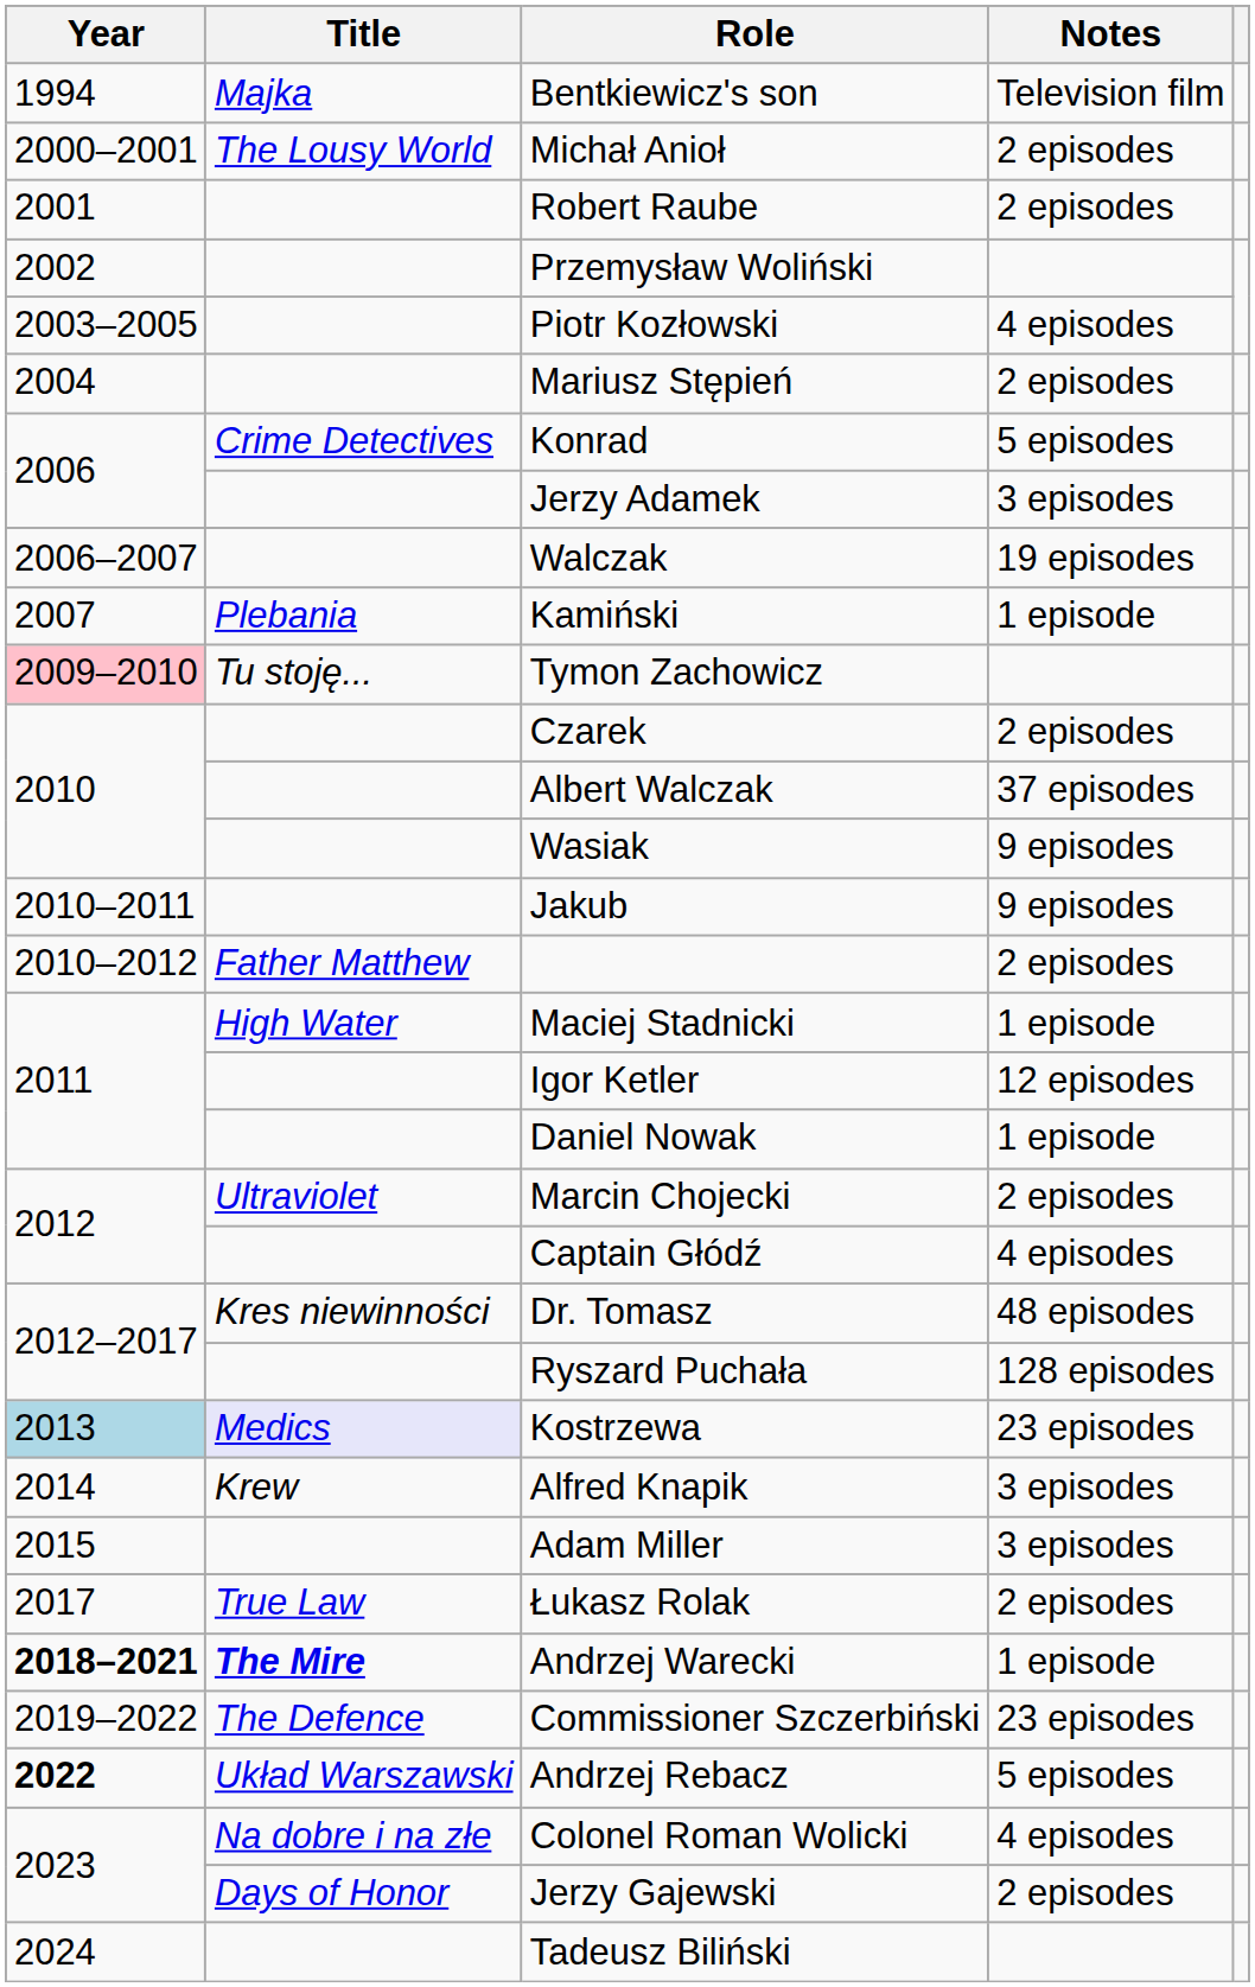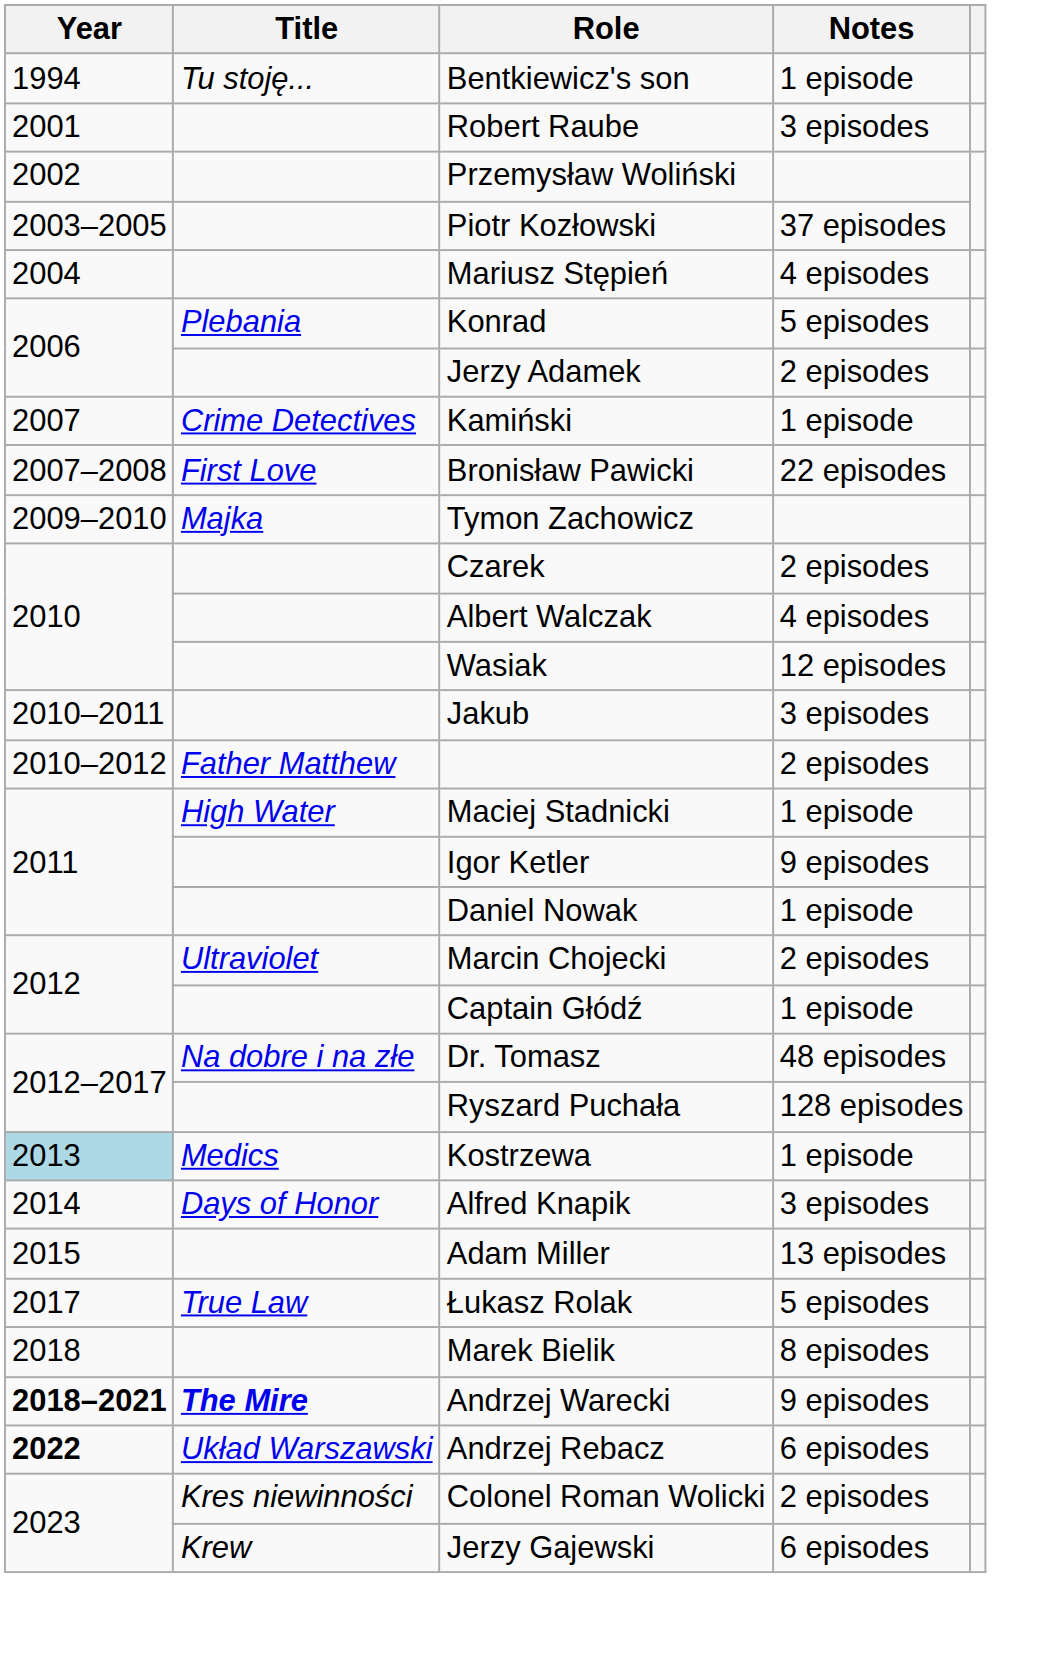 <table class="wikitable sortable">
 <tr>
 <th>Year</th>
 <th>Title</th>
 <th>Role</th>
 <th class="unsortable">Notes</th>
 <th class="unsortable"></th>
 </tr>
 <tr>
 <td>1994</td>
-<td><em><a href='#'>Majka</a></em></td>
+<td><em>Tu stoję...</em></td>
 <td>Bentkiewicz's son</td>
-<td>Television film</td>
-<td></td>
-</tr>
-<tr>
-<td>2000–2001</td>
-<td><em><a href='#'>The Lousy World</a></em></td>
-<td>Michał Anioł</td>
-<td>2 episodes</td>
+<td>1 episode</td>
 <td></td>
 </tr>
 <tr>
 <td>2001</td>
 <td><em></em></td>
 <td>Robert Raube</td>
-<td>2 episodes</td>
+<td>3 episodes</td>
 <td></td>
 </tr>
 <tr>
 <td>2002</td>
 <td><em></em></td>
 <td>Przemysław Woliński</td>
 <td></td>
 <td rowspan="2"></td>
 </tr>
 <tr>
 <td>2003–2005</td>
 <td><em></em></td>
 <td>Piotr Kozłowski</td>
-<td>4 episodes</td>
+<td>37 episodes</td>
 </tr>
 <tr>
 <td>2004</td>
 <td><em></em></td>
 <td>Mariusz Stępień</td>
-<td>2 episodes</td>
+<td>4 episodes</td>
 <td></td>
 </tr>
 <tr>
 <td rowspan="2">2006</td>
-<td><em><a href='#'>Crime Detectives</a></em></td>
+<td><em><a href='#'>Plebania</a></em></td>
 <td>Konrad</td>
 <td>5 episodes</td>
 <td></td>
 </tr>
 <tr>
 <td><em></em></td>
 <td>Jerzy Adamek</td>
-<td>3 episodes</td>
-<td></td>
-</tr>
-<tr>
-<td>2006–2007</td>
-<td><em></em></td>
-<td>Walczak</td>
-<td>19 episodes</td>
+<td>2 episodes</td>
 <td></td>
 </tr>
 <tr>
 <td>2007</td>
-<td><em><a href='#'>Plebania</a></em></td>
+<td><em><a href='#'>Crime Detectives</a></em></td>
 <td>Kamiński</td>
 <td>1 episode</td>
 <td></td>
 </tr>
 <tr>
-<td style="background: pink;">2009–2010</td>
-<td><em>Tu stoję...</em></td>
+<td>2007–2008</td>
+<td><em><a href='#'>First Love</a></em></td>
+<td>Bronisław Pawicki</td>
+<td>22 episodes</td>
+<td></td>
+</tr>
+<tr>
+<td>2009–2010</td>
+<td><em><a href='#'>Majka</a></em></td>
 <td>Tymon Zachowicz</td>
 <td></td>
 <td></td>
 </tr>
 <tr>
 <td rowspan="3">2010</td>
 <td><em></em></td>
 <td>Czarek</td>
 <td>2 episodes</td>
 <td></td>
 </tr>
 <tr>
 <td><em></em></td>
 <td>Albert Walczak</td>
-<td>37 episodes</td>
+<td>4 episodes</td>
 <td></td>
 </tr>
 <tr>
 <td><em></em></td>
 <td>Wasiak</td>
-<td>9 episodes</td>
+<td>12 episodes</td>
 <td></td>
 </tr>
 <tr>
 <td>2010–2011</td>
 <td><em></em></td>
 <td>Jakub</td>
-<td>9 episodes</td>
+<td>3 episodes</td>
 <td></td>
 </tr>
 <tr>
 <td>2010–2012</td>
 <td><em><a href='#'>Father Matthew</a></em></td>
 <td></td>
 <td>2 episodes</td>
 <td></td>
 </tr>
 <tr>
 <td rowspan="3">2011</td>
 <td><em><a href='#'>High Water</a></em></td>
 <td>Maciej Stadnicki</td>
 <td>1 episode</td>
 <td></td>
 </tr>
 <tr>
 <td><em></em></td>
 <td>Igor Ketler</td>
-<td>12 episodes</td>
+<td>9 episodes</td>
 <td></td>
 </tr>
 <tr>
 <td><em></em></td>
 <td>Daniel Nowak</td>
 <td>1 episode</td>
 <td></td>
 </tr>
 <tr>
 <td rowspan="2">2012</td>
 <td><em><a href='#'>Ultraviolet</a></em></td>
 <td>Marcin Chojecki</td>
 <td>2 episodes</td>
 <td></td>
 </tr>
 <tr>
 <td><em></em></td>
 <td>Captain Głódź</td>
-<td>4 episodes</td>
+<td>1 episode</td>
 <td></td>
 </tr>
 <tr>
 <td rowspan="2">2012–2017</td>
-<td><em>Kres niewinności</em></td>
+<td><em><a href='#'>Na dobre i na złe</a></em></td>
 <td>Dr. Tomasz</td>
 <td>48 episodes</td>
 <td></td>
 </tr>
 <tr>
 <td><em></em></td>
 <td>Ryszard Puchała</td>
 <td>128 episodes</td>
 <td></td>
 </tr>
 <tr>
 <td style="background: lightblue;">2013</td>
-<td style="background: lavender;"><em><a href='#'>Medics</a></em></td>
+<td><em><a href='#'>Medics</a></em></td>
 <td>Kostrzewa</td>
-<td>23 episodes</td>
+<td>1 episode</td>
 <td></td>
 </tr>
 <tr>
 <td>2014</td>
-<td><em>Krew</em></td>
+<td><em><a href='#'>Days of Honor</a></em></td>
 <td>Alfred Knapik</td>
 <td>3 episodes</td>
 <td></td>
 </tr>
 <tr>
 <td>2015</td>
 <td><em></em></td>
 <td>Adam Miller</td>
-<td>3 episodes</td>
+<td>13 episodes</td>
 <td></td>
 </tr>
 <tr>
 <td>2017</td>
 <td><em><a href='#'>True Law</a></em></td>
 <td>Łukasz Rolak</td>
-<td>2 episodes</td>
+<td>5 episodes</td>
+<td></td>
+</tr>
+<tr>
+<td>2018</td>
+<td><em></em></td>
+<td>Marek Bielik</td>
+<td>8 episodes</td>
 <td></td>
 </tr>
 <tr>
 <td><strong>2018–2021</strong></td>
 <td><strong><em><a href='#'>The Mire</a></em></strong></td>
 <td>Andrzej Warecki</td>
-<td>1 episode</td>
-<td></td>
-</tr>
-<tr>
-<td>2019–2022</td>
-<td><em><a href='#'>The Defence</a></em></td>
-<td>Commissioner Szczerbiński</td>
-<td>23 episodes</td>
+<td>9 episodes</td>
 <td></td>
 </tr>
 <tr>
 <td><strong>2022</strong></td>
 <td><em><a href='#'>Układ Warszawski</a></em></td>
 <td>Andrzej Rebacz</td>
-<td>5 episodes</td>
+<td>6 episodes</td>
 <td></td>
 </tr>
 <tr>
 <td rowspan="2">2023</td>
-<td><em><a href='#'>Na dobre i na złe</a></em></td>
+<td><em>Kres niewinności</em></td>
 <td>Colonel Roman Wolicki</td>
-<td>4 episodes</td>
-<td></td>
-</tr>
-<tr>
-<td><em><a href='#'>Days of Honor</a></em></td>
-<td>Jerzy Gajewski</td>
 <td>2 episodes</td>
 <td></td>
 </tr>
 <tr>
-<td>2024</td>
-<td><em></em></td>
-<td>Tadeusz Biliński</td>
-<td></td>
+<td><em>Krew</em></td>
+<td>Jerzy Gajewski</td>
+<td>6 episodes</td>
 <td></td>
 </tr>
 </table>
